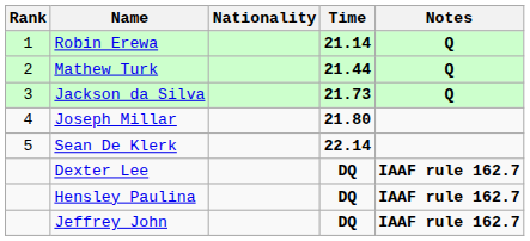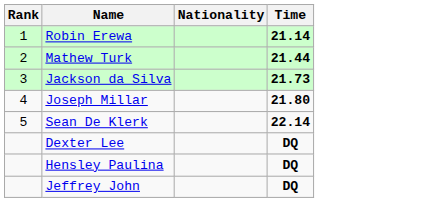 <table class="wikitable sortable" style="text-align:center">
 <tr>
 <th>Rank</th>
 <th>Name</th>
 <th>Nationality</th>
 <th>Time</th>
-<th>Notes</th>
 </tr>
 <tr bgcolor=ccffcc>
 <td>1</td>
 <td align=left><a href='#'>Robin Erewa</a></td>
 <td align=left></td>
 <td><strong>21.14</strong></td>
-<td><strong>Q</strong></td>
 </tr>
 <tr bgcolor=ccffcc>
 <td>2</td>
 <td align=left><a href='#'>Mathew Turk</a></td>
 <td align=left></td>
 <td><strong>21.44</strong></td>
-<td><strong>Q</strong></td>
 </tr>
 <tr bgcolor=ccffcc>
 <td>3</td>
 <td align=left><a href='#'>Jackson da Silva</a></td>
 <td align=left></td>
 <td><strong>21.73</strong></td>
-<td><strong>Q</strong></td>
 </tr>
 <tr>
 <td>4</td>
 <td align=left><a href='#'>Joseph Millar</a></td>
 <td align=left></td>
 <td><strong>21.80</strong></td>
-<td></td>
 </tr>
 <tr>
 <td>5</td>
 <td align=left><a href='#'>Sean De Klerk</a></td>
 <td align=left></td>
 <td><strong>22.14</strong></td>
-<td></td>
 </tr>
 <tr>
 <td></td>
 <td align=left><a href='#'>Dexter Lee</a></td>
 <td align=left></td>
 <td><strong>DQ</strong></td>
-<td><strong>IAAF rule 162.7</strong></td>
 </tr>
 <tr>
 <td></td>
 <td align=left><a href='#'>Hensley Paulina</a></td>
 <td align=left></td>
 <td><strong>DQ</strong></td>
-<td><strong>IAAF rule 162.7</strong></td>
 </tr>
 <tr>
 <td></td>
 <td align=left><a href='#'>Jeffrey John</a></td>
 <td align=left></td>
 <td><strong>DQ</strong></td>
-<td><strong>IAAF rule 162.7</strong></td>
 </tr>
 </table>
